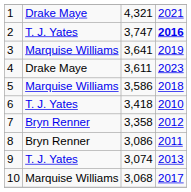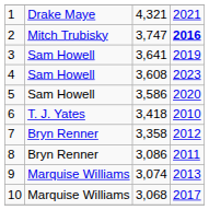 <table class="wikitable">
 <tr>
 </tr>
 <tr>
 <td>1</td>
 <td><a href='#'>Drake Maye</a></td>
 <td>4,321</td>
 <td><a href='#'>2021</a></td>
 </tr>
 <tr>
 <td>2</td>
-<td><a href='#'>T. J. Yates</a></td>
+<td><a href='#'>Mitch Trubisky</a></td>
 <td>3,747</td>
 <td><strong><a href='#'>2016</a></strong></td>
 </tr>
 <tr>
 <td>3</td>
-<td><a href='#'>Marquise Williams</a></td>
+<td><a href='#'>Sam Howell</a></td>
 <td>3,641</td>
 <td><a href='#'>2019</a></td>
 </tr>
 <tr>
 <td>4</td>
-<td>Drake Maye</td>
-<td>3,611</td>
+<td><a href='#'>Sam Howell</a></td>
+<td>3,608</td>
 <td><a href='#'>2023</a></td>
 </tr>
 <tr>
 <td>5</td>
-<td><a href='#'>Marquise Williams</a></td>
+<td>Sam Howell</td>
 <td>3,586</td>
-<td><a href='#'>2018</a></td>
+<td><a href='#'>2020</a></td>
 </tr>
 <tr>
 <td>6</td>
 <td><a href='#'>T. J. Yates</a></td>
 <td>3,418</td>
 <td><a href='#'>2010</a></td>
 </tr>
 <tr>
 <td>7</td>
 <td><a href='#'>Bryn Renner</a></td>
 <td>3,358</td>
 <td><a href='#'>2012</a></td>
 </tr>
 <tr>
 <td>8</td>
 <td>Bryn Renner</td>
 <td>3,086</td>
 <td><a href='#'>2011</a></td>
 </tr>
 <tr>
 <td>9</td>
-<td><a href='#'>T. J. Yates</a></td>
+<td><a href='#'>Marquise Williams</a></td>
 <td>3,074</td>
 <td><a href='#'>2013</a></td>
 </tr>
 <tr>
 <td>10</td>
 <td>Marquise Williams</td>
 <td>3,068</td>
 <td><a href='#'>2017</a></td>
 </tr>
 <tr>
 </tr>
 </table>
